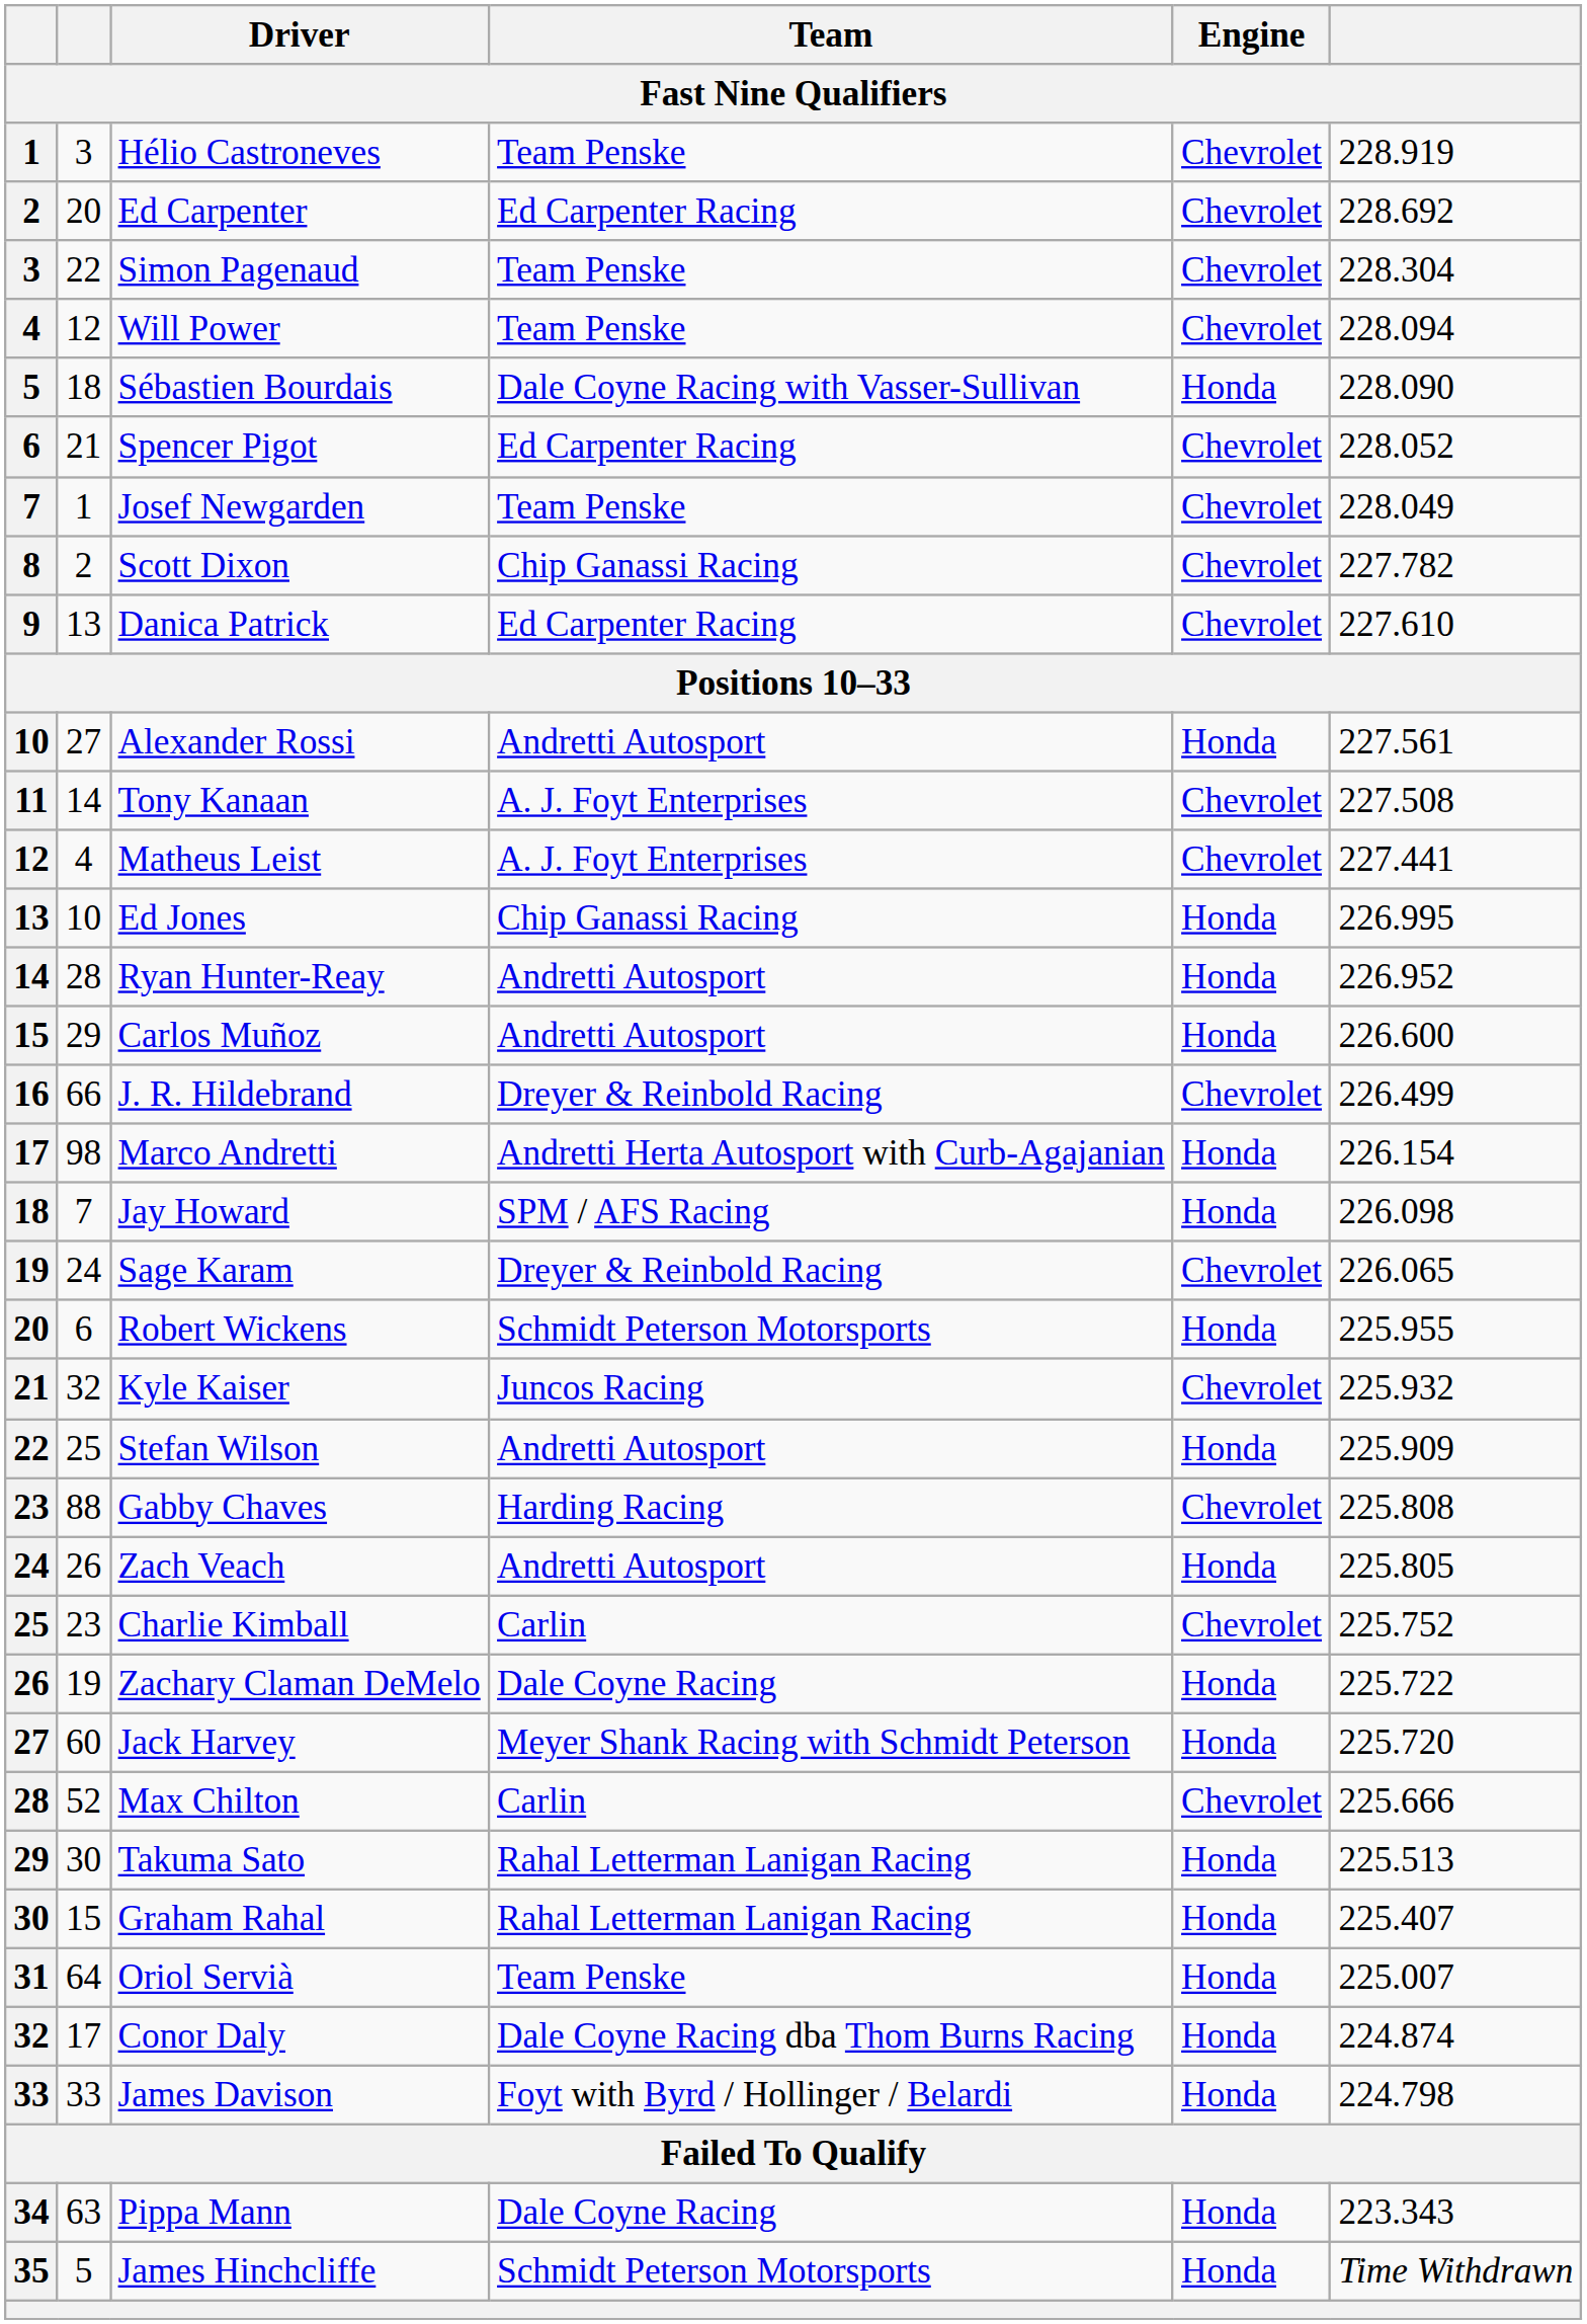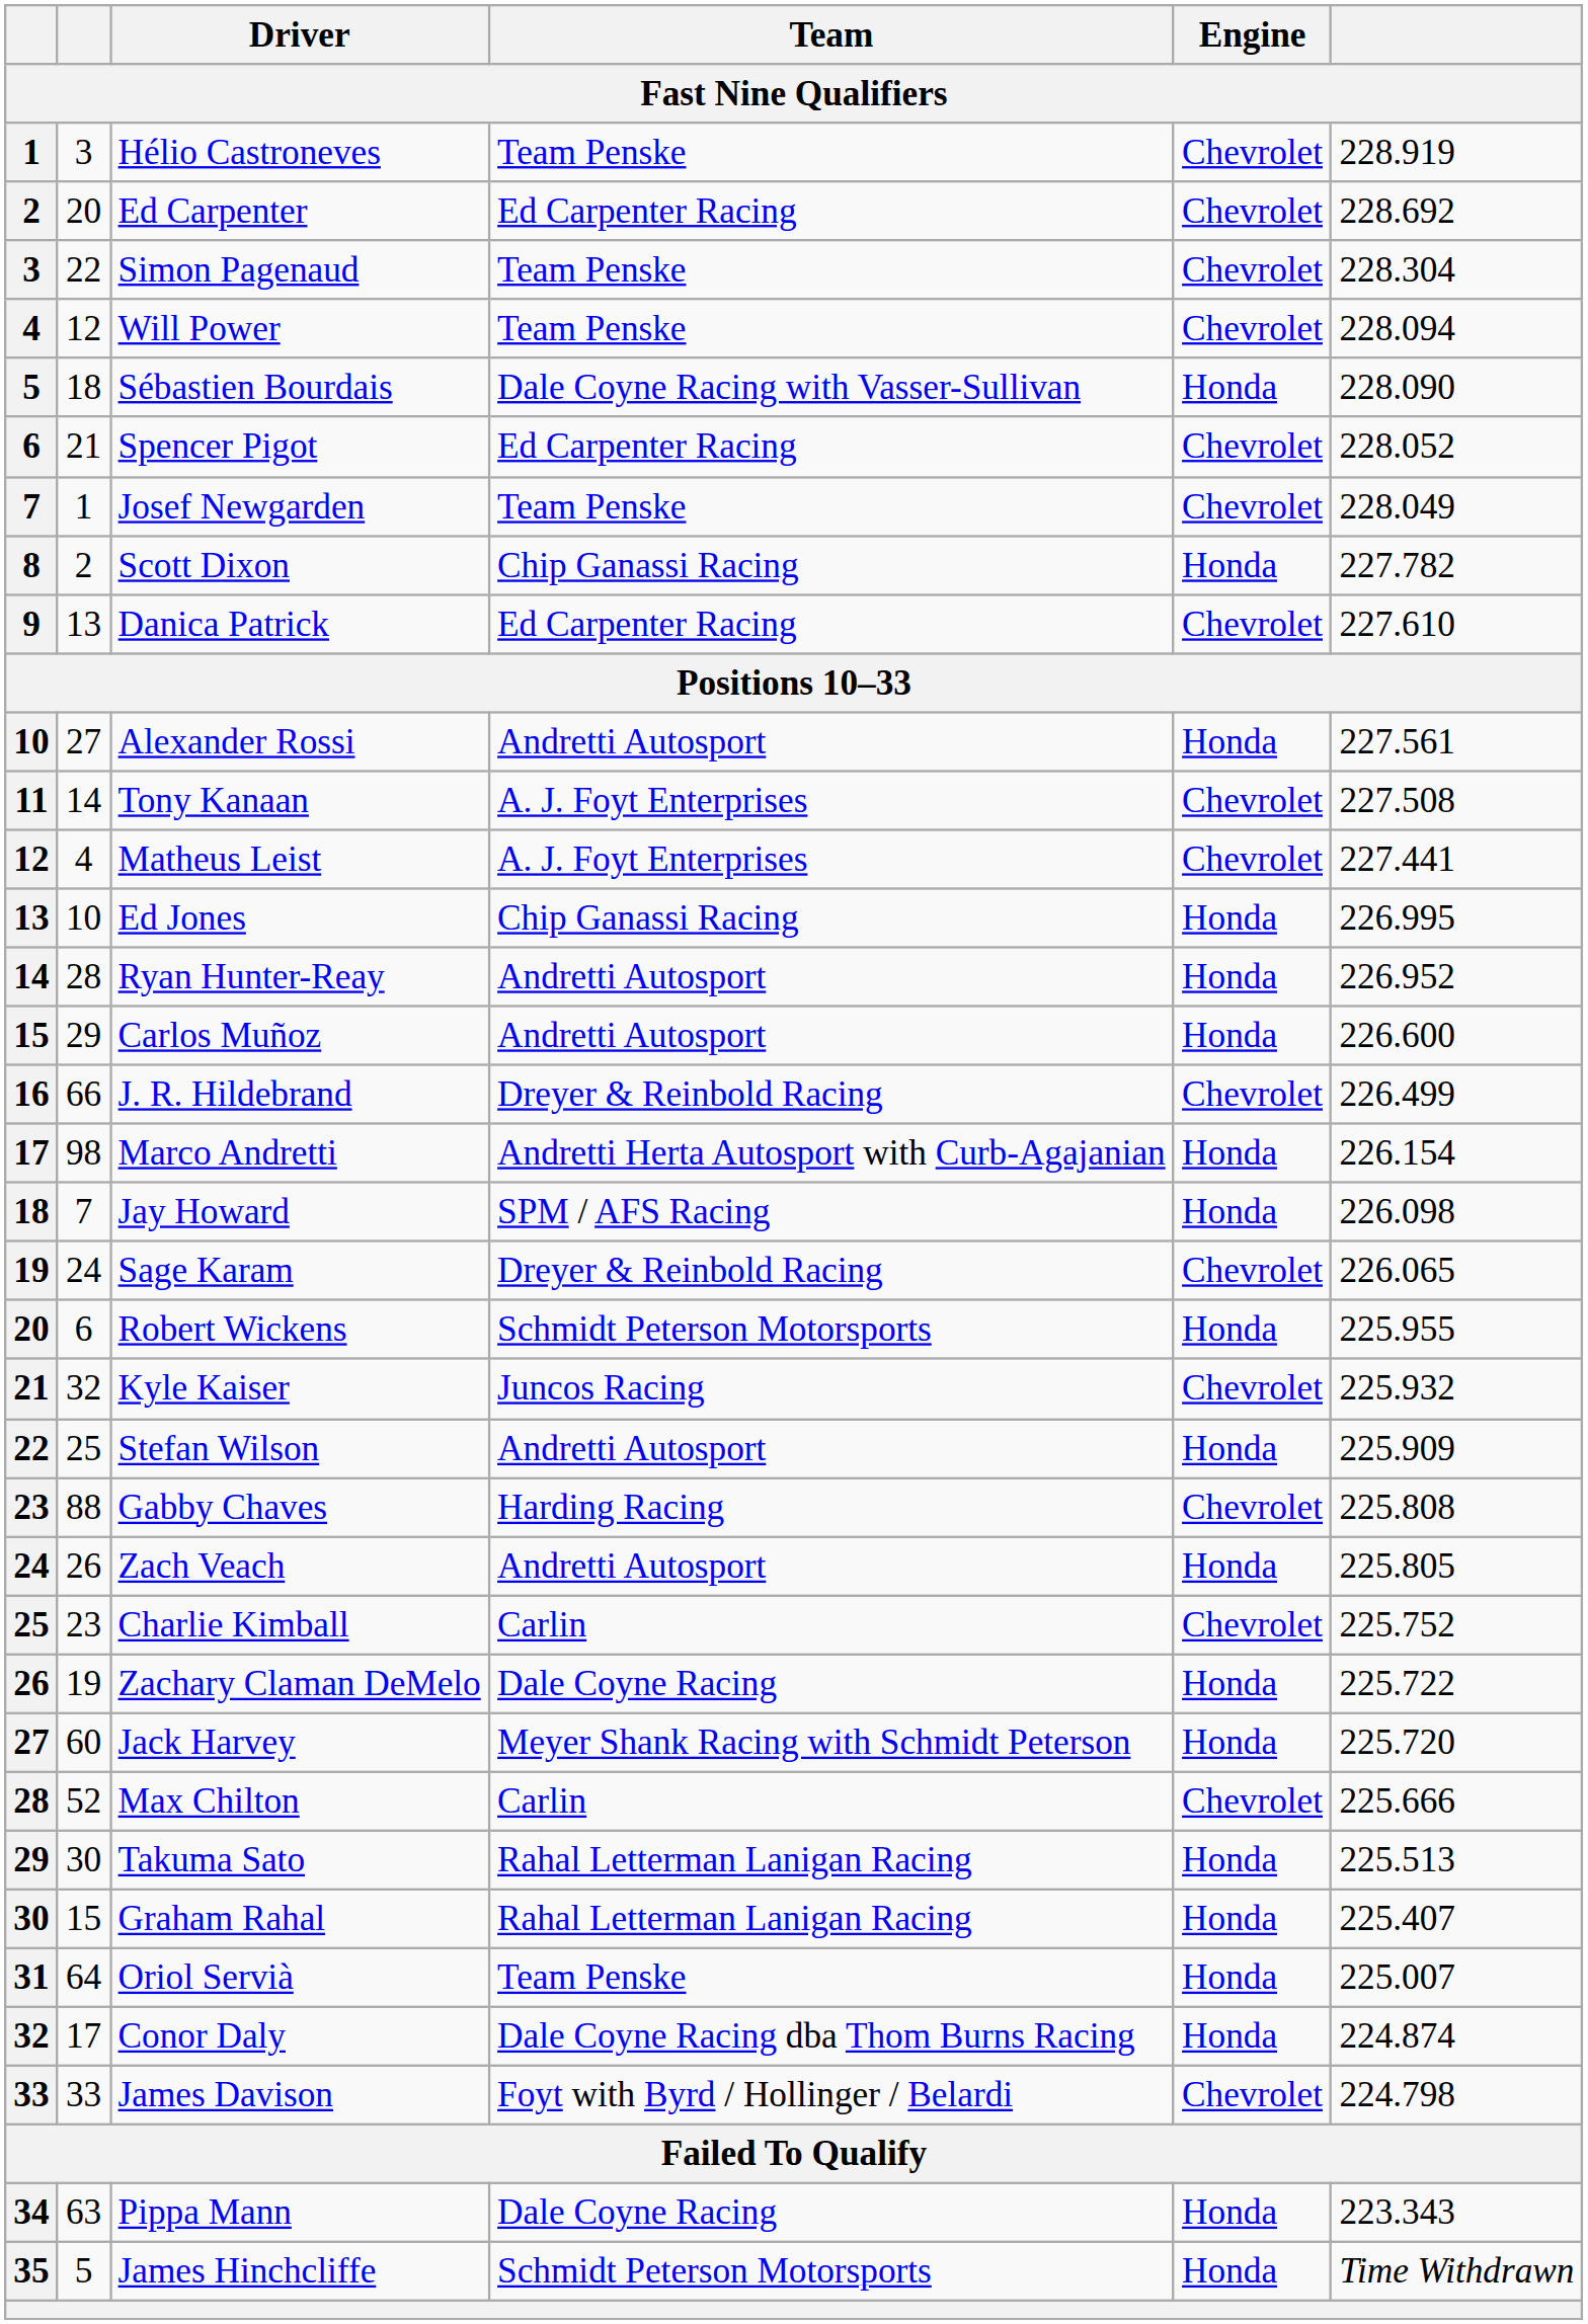 <table class="wikitable" style="font-size:95%;">
 <tr>
 <th></th>
 <th></th>
 <th>Driver</th>
 <th>Team</th>
 <th>Engine</th>
 <th></th>
 </tr>
 <tr>
 <th scope="row" colspan=6>Fast Nine Qualifiers</th>
 </tr>
 <tr>
 <th scope="row">1</th>
 <td style="text-align:center;">3</td>
 <td align="left"> <a href='#'>Hélio Castroneves</a></td>
 <td><a href='#'>Team Penske</a></td>
 <td><a href='#'>Chevrolet</a></td>
 <td>228.919</td>
 </tr>
 <tr>
 <th scope="row">2</th>
 <td style="text-align:center;">20</td>
 <td align="left"> <a href='#'>Ed Carpenter</a></td>
 <td><a href='#'>Ed Carpenter Racing</a></td>
 <td><a href='#'>Chevrolet</a></td>
 <td>228.692</td>
 </tr>
 <tr>
 <th scope="row">3</th>
 <td style="text-align:center;">22</td>
 <td align="left"> <a href='#'>Simon Pagenaud</a></td>
 <td><a href='#'>Team Penske</a></td>
 <td><a href='#'>Chevrolet</a></td>
 <td>228.304</td>
 </tr>
 <tr>
 <th scope="row">4</th>
 <td style="text-align:center;">12</td>
 <td align="left"> <a href='#'>Will Power</a></td>
 <td><a href='#'>Team Penske</a></td>
 <td><a href='#'>Chevrolet</a></td>
 <td>228.094</td>
 </tr>
 <tr>
 <th scope="row">5</th>
 <td style="text-align:center;">18</td>
 <td align="left"> <a href='#'>Sébastien Bourdais</a></td>
 <td><a href='#'>Dale Coyne Racing with Vasser-Sullivan</a></td>
 <td><a href='#'>Honda</a></td>
 <td>228.090</td>
 </tr>
 <tr>
 <th scope="row">6</th>
 <td style="text-align:center;">21</td>
 <td align="left"> <a href='#'>Spencer Pigot</a></td>
 <td><a href='#'>Ed Carpenter Racing</a></td>
 <td><a href='#'>Chevrolet</a></td>
 <td>228.052</td>
 </tr>
 <tr>
 <th scope="row">7</th>
 <td style="text-align:center;">1</td>
 <td align="left"> <a href='#'>Josef Newgarden</a></td>
 <td><a href='#'>Team Penske</a></td>
 <td><a href='#'>Chevrolet</a></td>
 <td>228.049</td>
 </tr>
 <tr>
 <th scope="row">8</th>
 <td style="text-align:center;">2</td>
 <td align="left"> <a href='#'>Scott Dixon</a></td>
 <td><a href='#'>Chip Ganassi Racing</a></td>
-<td><a href='#'>Chevrolet</a></td>
+<td><a href='#'>Honda</a></td>
 <td>227.782</td>
 </tr>
 <tr>
 <th scope="row">9</th>
 <td style="text-align:center;">13</td>
 <td align="left"> <a href='#'>Danica Patrick</a></td>
 <td><a href='#'>Ed Carpenter Racing</a></td>
 <td><a href='#'>Chevrolet</a></td>
 <td>227.610</td>
 </tr>
 <tr>
 <th scope="row" colspan=6>Positions 10–33</th>
 </tr>
 <tr>
 <th scope="row">10</th>
 <td style="text-align:center;">27</td>
 <td align="left"> <a href='#'>Alexander Rossi</a></td>
 <td><a href='#'>Andretti Autosport</a></td>
 <td><a href='#'>Honda</a></td>
 <td>227.561</td>
 </tr>
 <tr>
 <th scope="row">11</th>
 <td style="text-align:center;">14</td>
 <td align="left"> <a href='#'>Tony Kanaan</a></td>
 <td><a href='#'>A. J. Foyt Enterprises</a></td>
 <td><a href='#'>Chevrolet</a></td>
 <td>227.508</td>
 </tr>
 <tr>
 <th scope="row">12</th>
 <td style="text-align:center;">4</td>
 <td align="left"> <a href='#'>Matheus Leist</a> </td>
 <td><a href='#'>A. J. Foyt Enterprises</a></td>
 <td><a href='#'>Chevrolet</a></td>
 <td>227.441</td>
 </tr>
 <tr>
 <th scope="row">13</th>
 <td style="text-align:center;">10</td>
 <td align="left"> <a href='#'>Ed Jones</a></td>
 <td><a href='#'>Chip Ganassi Racing</a></td>
 <td><a href='#'>Honda</a></td>
 <td>226.995</td>
 </tr>
 <tr>
 <th scope="row">14</th>
 <td style="text-align:center;">28</td>
 <td align="left"> <a href='#'>Ryan Hunter-Reay</a></td>
 <td><a href='#'>Andretti Autosport</a></td>
 <td><a href='#'>Honda</a></td>
 <td>226.952</td>
 </tr>
 <tr>
 <th scope="row">15</th>
 <td style="text-align:center;">29</td>
 <td align="left"> <a href='#'>Carlos Muñoz</a></td>
 <td><a href='#'>Andretti Autosport</a></td>
 <td><a href='#'>Honda</a></td>
 <td>226.600</td>
 </tr>
 <tr>
 <th scope="row">16</th>
 <td style="text-align:center;">66</td>
 <td align="left"> <a href='#'>J. R. Hildebrand</a></td>
 <td><a href='#'>Dreyer & Reinbold Racing</a></td>
 <td><a href='#'>Chevrolet</a></td>
 <td>226.499</td>
 </tr>
 <tr>
 <th scope="row">17</th>
 <td style="text-align:center;">98</td>
 <td align="left"> <a href='#'>Marco Andretti</a></td>
 <td><a href='#'>Andretti Herta Autosport</a> with <a href='#'>Curb-Agajanian</a></td>
 <td><a href='#'>Honda</a></td>
 <td>226.154</td>
 </tr>
 <tr 4>
 <th scope="row">18</th>
 <td style="text-align:center;">7</td>
 <td align="left"> <a href='#'>Jay Howard</a></td>
 <td><a href='#'>SPM</a> / <a href='#'>AFS Racing</a></td>
 <td><a href='#'>Honda</a></td>
 <td>226.098</td>
 </tr>
 <tr>
 <th scope="row">19</th>
 <td style="text-align:center;">24</td>
 <td align="left"> <a href='#'>Sage Karam</a></td>
 <td><a href='#'>Dreyer & Reinbold Racing</a></td>
 <td><a href='#'>Chevrolet</a></td>
 <td>226.065</td>
 </tr>
 <tr>
 <th scope="row">20</th>
 <td style="text-align:center;">6</td>
 <td align="left"> <a href='#'>Robert Wickens</a> </td>
 <td><a href='#'>Schmidt Peterson Motorsports</a></td>
 <td><a href='#'>Honda</a></td>
 <td>225.955</td>
 </tr>
 <tr>
 <th scope="row">21</th>
 <td style="text-align:center;">32</td>
 <td align="left"> <a href='#'>Kyle Kaiser</a> </td>
 <td><a href='#'>Juncos Racing</a></td>
 <td><a href='#'>Chevrolet</a></td>
 <td>225.932</td>
 </tr>
 <tr>
 <th scope="row">22</th>
 <td style="text-align:center;">25</td>
 <td align="left"> <a href='#'>Stefan Wilson</a></td>
 <td><a href='#'>Andretti Autosport</a></td>
 <td><a href='#'>Honda</a></td>
 <td>225.909</td>
 </tr>
 <tr>
 <th scope="row">23</th>
 <td style="text-align:center;">88</td>
 <td align="left"> <a href='#'>Gabby Chaves</a></td>
 <td><a href='#'>Harding Racing</a></td>
 <td><a href='#'>Chevrolet</a></td>
 <td>225.808</td>
 </tr>
 <tr>
 <th scope="row">24</th>
 <td style="text-align:center;">26</td>
 <td align="left"> <a href='#'>Zach Veach</a></td>
 <td><a href='#'>Andretti Autosport</a></td>
 <td><a href='#'>Honda</a></td>
 <td>225.805</td>
 </tr>
 <tr>
 <th scope="row">25</th>
 <td style="text-align:center;">23</td>
 <td align="left"> <a href='#'>Charlie Kimball</a></td>
 <td><a href='#'>Carlin</a></td>
 <td><a href='#'>Chevrolet</a></td>
 <td>225.752</td>
 </tr>
 <tr>
 <th scope="row">26</th>
 <td style="text-align:center;">19</td>
 <td align="left"> <a href='#'>Zachary Claman DeMelo</a> </td>
 <td><a href='#'>Dale Coyne Racing</a></td>
 <td><a href='#'>Honda</a></td>
 <td>225.722</td>
 </tr>
 <tr>
 <th scope="row">27</th>
 <td style="text-align:center;">60</td>
 <td align="left"> <a href='#'>Jack Harvey</a></td>
 <td><a href='#'>Meyer Shank Racing with Schmidt Peterson</a></td>
 <td><a href='#'>Honda</a></td>
 <td>225.720</td>
 </tr>
 <tr>
 <th scope="row">28</th>
 <td style="text-align:center;">52</td>
 <td align="left"> <a href='#'>Max Chilton</a></td>
 <td><a href='#'>Carlin</a></td>
 <td><a href='#'>Chevrolet</a></td>
 <td>225.666</td>
 </tr>
 <tr>
 <th scope="row">29</th>
 <td style="text-align:center;">30</td>
 <td align="left"> <a href='#'>Takuma Sato</a></td>
 <td><a href='#'>Rahal Letterman Lanigan Racing</a></td>
 <td><a href='#'>Honda</a></td>
 <td>225.513</td>
 </tr>
 <tr>
 <th scope="row">30</th>
 <td style="text-align:center;">15</td>
 <td align="left"> <a href='#'>Graham Rahal</a></td>
 <td><a href='#'>Rahal Letterman Lanigan Racing</a></td>
 <td><a href='#'>Honda</a></td>
 <td>225.407</td>
 </tr>
 <tr>
 <th scope="row">31</th>
 <td style="text-align:center;">64</td>
 <td align="left"> <a href='#'>Oriol Servià</a></td>
 <td><a href='#'>Team Penske</a></td>
 <td><a href='#'>Honda</a></td>
 <td>225.007</td>
 </tr>
 <tr>
 <th scope="row">32</th>
 <td style="text-align:center;">17</td>
 <td align="left"> <a href='#'>Conor Daly</a></td>
 <td><a href='#'>Dale Coyne Racing</a> dba <a href='#'>Thom Burns Racing</a></td>
 <td><a href='#'>Honda</a></td>
 <td>224.874</td>
 </tr>
 <tr>
 <th scope="row">33</th>
 <td style="text-align:center;">33</td>
 <td align="left"> <a href='#'>James Davison</a></td>
 <td><a href='#'>Foyt</a> with <a href='#'>Byrd</a> / Hollinger / <a href='#'>Belardi</a></td>
-<td><a href='#'>Honda</a></td>
+<td><a href='#'>Chevrolet</a></td>
 <td>224.798</td>
 </tr>
 <tr>
 <th scope="row" colspan=6>Failed To Qualify</th>
 </tr>
 <tr>
 <th scope="row">34</th>
 <td style="text-align:center;">63</td>
 <td align="left"> <a href='#'>Pippa Mann</a></td>
 <td><a href='#'>Dale Coyne Racing</a></td>
 <td><a href='#'>Honda</a></td>
 <td>223.343</td>
 </tr>
 <tr>
 <th scope="row">35</th>
 <td style="text-align:center;">5</td>
 <td align="left"> <a href='#'>James Hinchcliffe</a></td>
 <td><a href='#'>Schmidt Peterson Motorsports</a></td>
 <td><a href='#'>Honda</a></td>
 <td><em>Time Withdrawn</em></td>
 </tr>
 <tr>
 <th scope="row" colspan=6></th>
 </tr>
 <tr>
 </tr>
 </table>
